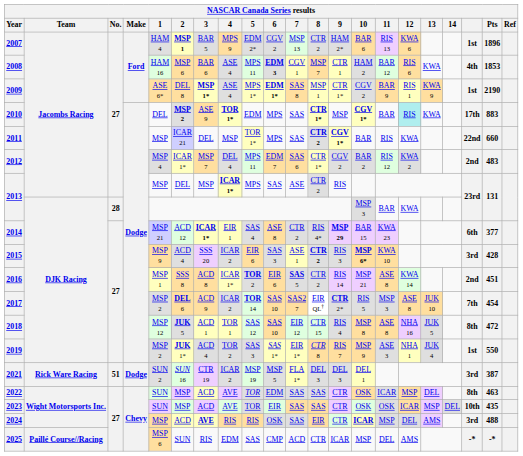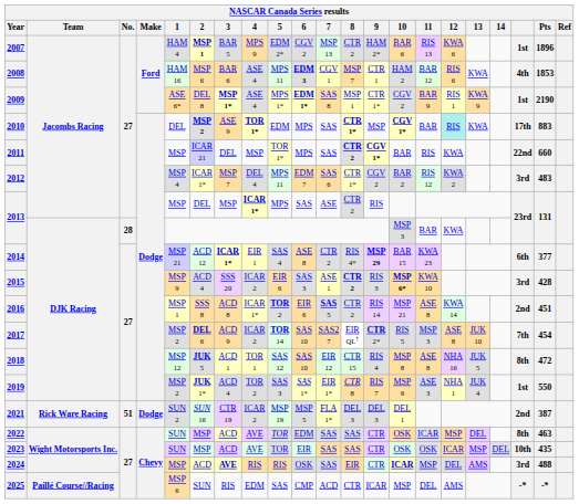 <table class="wikitable" style="text-align:center; font-size:75%">
 <tr>
 <th colspan=21><a href='#'>NASCAR Canada Series</a> results</th>
 </tr>
 <tr>
 <th>Year</th>
 <th>Team</th>
 <th>No.</th>
 <th>Make</th>
 <th>1</th>
 <th>2</th>
 <th>3</th>
 <th>4</th>
 <th>5</th>
 <th>6</th>
 <th>7</th>
 <th>8</th>
 <th>9</th>
 <th>10</th>
 <th>11</th>
 <th>12</th>
 <th>13</th>
 <th>14</th>
 <th></th>
 <th>Pts</th>
 <th>Ref</th>
 </tr>
 <tr>
 <th><a href='#'>2007</a></th>
 <th rowspan=7><a href='#'>Jacombs Racing</a></th>
 <th rowspan=7>27</th>
 <th rowspan=3><a href='#'>Ford</a></th>
 <td style="background:#DFDFDF;"><a href='#'>HAM</a><br><small>4</small></td>
 <td style="background:#FFFFBF;"><strong><a href='#'>MSP</a><br><small>1</small></strong></td>
 <td style="background:#DFDFDF;"><a href='#'>BAR</a><br><small>5</small></td>
 <td style="background:#FFDF9F;"><a href='#'>MPS</a><br><small>9</small></td>
 <td style="background:#DFDFDF;"><a href='#'>EDM</a><br><small>2*</small></td>
 <td style="background:#DFDFDF;"><a href='#'>CGV</a><br><small>2</small></td>
 <td style="background:#DFFFDF;"><a href='#'>MSP</a><br><small>13</small></td>
 <td style="background:#DFDFDF;"><a href='#'>CTR</a><br><small>2</small></td>
 <td style="background:#DFDFDF;"><a href='#'>HAM</a><br><small>2*</small></td>
 <td style="background:#FFDF9F;"><a href='#'>BAR</a><br><small>6</small></td>
 <td style="background:#EFCFFF;"><a href='#'>RIS</a><br><small>13</small></td>
 <td style="background:#FFDF9F;"><a href='#'>KWA</a><br><small>6</small></td>
 <td></td>
 <td></td>
 <th>1st</th>
 <th>1896</th>
 <th></th>
 </tr>
 <tr>
 <th><a href='#'>2008</a></th>
 <td style="background:#DFFFDF;"><a href='#'>HAM</a><br><small>16</small></td>
 <td style="background:#FFDF9F;"><a href='#'>MSP</a><br><small>6</small></td>
 <td style="background:#FFDF9F;"><a href='#'>BAR</a><br><small>6</small></td>
 <td style="background:#DFDFDF;"><a href='#'>ASE</a><br><small>4</small></td>
 <td style="background:#DFFFDF;"><a href='#'>MPS</a><br><small>11</small></td>
 <td style="background:#DFDFDF;"><strong><a href='#'>EDM</a><br><small>3</small></strong></td>
 <td style="background:#FFFFBF;"><a href='#'>CGV</a><br><small>1</small></td>
 <td style="background:#FFDF9F;"><a href='#'>MSP</a><br><small>7</small></td>
 <td style="background:#FFFFBF;"><a href='#'>CTR</a><br><small>1</small></td>
 <td style="background:#DFDFDF;"><a href='#'>HAM</a><br><small>2</small></td>
 <td style="background:#DFFFDF;"><a href='#'>BAR</a><br><small>12</small></td>
 <td style="background:#FFDF9F;"><a href='#'>RIS</a><br><small>6</small></td>
 <td><a href='#'>KWA</a></td>
 <td></td>
 <th>4th</th>
 <th>1853</th>
 <th></th>
 </tr>
 <tr>
 <th><a href='#'>2009</a></th>
 <td style="background:#FFDF9F;"><a href='#'>ASE</a><br><small>6*</small></td>
 <td style="background:#FFDF9F;"><a href='#'>DEL</a><br><small>8</small></td>
 <td style="background:#FFFFBF;"><strong><a href='#'>MSP</a><br><small>1*</small></strong></td>
 <td style="background:#DFDFDF;"><a href='#'>ASE</a><br><small>4</small></td>
 <td style="background:#FFFFBF;"><a href='#'>MPS</a><br><small>1*</small></td>
 <td style="background:#FFFFBF;"><strong><a href='#'>EDM</a><br><small>1*</small></strong></td>
 <td style="background:#FFDF9F;"><a href='#'>SAS</a><br><small>8</small></td>
 <td style="background:#FFFFBF;"><a href='#'>MSP</a><br><small>1</small></td>
 <td style="background:#FFFFBF;"><a href='#'>CTR</a><br><small>1*</small></td>
 <td style="background:#DFDFDF;"><a href='#'>CGV</a><br><small>2</small></td>
 <td style="background:#FFDF9F;"><a href='#'>BAR</a><br><small>9</small></td>
 <td style="background:#FFFFBF;"><a href='#'>RIS</a><br><small>1</small></td>
 <td style="background:#FFDF9F;"><a href='#'>KWA</a><br><small>9</small></td>
 <td></td>
 <th>1st</th>
 <th>2190</th>
 <th></th>
 </tr>
 <tr>
 <th><a href='#'>2010</a></th>
 <th rowspan=11><a href='#'>Dodge</a></th>
 <td><a href='#'>DEL</a></td>
 <td style="background:#DFDFDF;"><strong><a href='#'>MSP</a><br><small>2</small></strong></td>
 <td style="background:#FFDF9F;"><a href='#'>ASE</a><br><small>9</small></td>
 <td style="background:#FFFFBF;"><strong><a href='#'>TOR</a><br><small>1*</small></strong></td>
 <td><a href='#'>EDM</a></td>
 <td><a href='#'>MPS</a></td>
 <td><a href='#'>SAS</a></td>
 <td style="background:#FFFFBF;"><strong><a href='#'>CTR</a><br><small>1*</small></strong></td>
 <td><a href='#'>MSP</a></td>
 <td style="background:#FFFFBF;"><strong><a href='#'>CGV</a><br><small>1*</small></strong></td>
 <td><a href='#'>BAR</a></td>
 <td style="background: paleturquoise;"><a href='#'>RIS</a></td>
 <td><a href='#'>KWA</a></td>
 <td></td>
 <th>17th</th>
 <th>883</th>
 <th></th>
 </tr>
 <tr>
 <th><a href='#'>2011</a></th>
 <td><a href='#'>MSP</a></td>
 <td style="background:#CFCFFF;"><a href='#'>ICAR</a><br><small>21</small></td>
 <td><a href='#'>DEL</a></td>
 <td><a href='#'>MSP</a></td>
 <td style="background:#FFFFBF;"><a href='#'>TOR</a><br><small>1*</small></td>
 <td><a href='#'>MPS</a></td>
 <td><a href='#'>SAS</a></td>
 <td style="background:#DFDFDF;"><strong><a href='#'>CTR</a><br><small>2</small></strong></td>
 <td style="background:#FFFFBF;"><strong><a href='#'>CGV</a><br><small>1*</small></strong></td>
 <td><a href='#'>BAR</a></td>
 <td><a href='#'>RIS</a></td>
 <td><a href='#'>KWA</a></td>
 <td></td>
 <td></td>
 <th>22nd</th>
 <th>660</th>
 <th></th>
 </tr>
 <tr>
 <th><a href='#'>2012</a></th>
 <td style="background:#DFDFDF;"><a href='#'>MSP</a><br><small>4</small></td>
 <td style="background:#FFFFBF;"><a href='#'>ICAR</a><br><small>1*</small></td>
 <td style="background:#FFDF9F;"><a href='#'>MSP</a><br><small>7</small></td>
 <td style="background:#DFDFDF;"><a href='#'>DEL</a><br><small>4</small></td>
 <td style="background:#DFFFDF;"><a href='#'>MPS</a><br><small>11</small></td>
 <td style="background:#FFDF9F;"><a href='#'>EDM</a><br><small>7</small></td>
 <td style="background:#FFDF9F;"><a href='#'>SAS</a><br><small>6</small></td>
 <td style="background:#FFFFBF;"><a href='#'>CTR</a><br><small>1*</small></td>
 <td style="background:#DFDFDF;"><a href='#'>CGV</a><br><small>2</small></td>
 <td style="background:#DFDFDF;"><a href='#'>BAR</a><br><small>2</small></td>
 <td style="background:#DFFFDF;"><a href='#'>RIS</a><br><small>12</small></td>
 <td style="background:#DFDFDF;"><a href='#'>KWA</a><br><small>2</small></td>
 <td></td>
 <td></td>
-<th>2nd</th>
+<th>3rd</th>
 <th>483</th>
 <th></th>
 </tr>
 <tr>
 <th rowspan=2><a href='#'>2013</a></th>
 <td><a href='#'>MSP</a></td>
 <td><a href='#'>DEL</a></td>
 <td><a href='#'>MSP</a></td>
 <td style="background:#FFFFBF;"><strong><a href='#'>ICAR</a><br><small>1*</small></strong></td>
 <td><a href='#'>MPS</a></td>
 <td><a href='#'>SAS</a></td>
 <td><a href='#'>ASE</a></td>
 <td style="background:#DFDFDF;"><a href='#'>CTR</a><br><small>2</small></td>
 <td><a href='#'>RIS</a></td>
 <td></td>
 <td colspan=4></td>
 <th rowspan=2>23rd</th>
 <th rowspan=2>131</th>
 <th rowspan=2></th>
 </tr>
 <tr>
 <th rowspan=7><a href='#'>DJK Racing</a></th>
 <th>28</th>
 <td colspan=9></td>
 <td style="background:#DFDFDF;"><a href='#'>MSP</a><br><small>3</small></td>
 <td><a href='#'>BAR</a></td>
 <td><a href='#'>KWA</a></td>
 <td></td>
 <td></td>
 </tr>
 <tr>
 <th><a href='#'>2014</a></th>
 <th rowspan=6>27</th>
 <td style="background:#CFCFFF;"><a href='#'>MSP</a><br><small>21</small></td>
 <td style="background:#DFFFDF;"><a href='#'>ACD</a><br><small>12</small></td>
 <td style="background:#FFFFBF;"><strong><a href='#'>ICAR</a><br><small>1*</small></strong></td>
 <td style="background:#FFFFBF;"><a href='#'>EIR</a><br><small>1</small></td>
 <td style="background:#DFDFDF;"><a href='#'>SAS</a><br><small>4</small></td>
 <td style="background:#FFDF9F;"><a href='#'>ASE</a><br><small>8</small></td>
 <td style="background:#DFDFDF;"><a href='#'>CTR</a><br><small>2</small></td>
 <td style="background:#DFDFDF;"><a href='#'>RIS</a><br><small>4*</small></td>
 <td style="background:#EFCFFF;"><strong><a href='#'>MSP</a><br><small>29</small></strong></td>
 <td style="background:#EFCFFF;"><a href='#'>BAR</a><br><small>15</small></td>
 <td style="background:#EFCFFF;"><a href='#'>KWA</a><br><small>23</small></td>
 <td></td>
 <td colspan=2></td>
 <th>6th</th>
 <th>377</th>
 <th></th>
 </tr>
 <tr>
 <th><a href='#'>2015</a></th>
 <td style="background:#FFDF9F;"><a href='#'>MSP</a><br><small>9</small></td>
 <td style="background:#DFDFDF;"><a href='#'>ACD</a><br><small>4</small></td>
 <td style="background:#EFCFFF;"><a href='#'>SSS</a><br><small>20</small></td>
 <td style="background:#DFDFDF;"><a href='#'>ICAR</a><br><small>2</small></td>
 <td style="background:#FFDF9F;"><a href='#'>EIR</a><br><small>6</small></td>
 <td style="background:#DFDFDF;"><a href='#'>SAS</a><br><small>3</small></td>
 <td style="background:#FFFFBF;"><a href='#'>ASE</a><br><small>1</small></td>
 <td style="background:#DFDFDF;"><strong><a href='#'>CTR</a><br><small>2</small></strong></td>
 <td style="background:#DFDFDF;"><a href='#'>RIS</a><br><small>3</small></td>
 <td style="background:#FFDF9F;"><strong><a href='#'>MSP</a><br><small>6*</small></strong></td>
 <td style="background:#FFDF9F;"><a href='#'>KWA</a><br><small>10</small></td>
 <td></td>
 <td colspan=2></td>
 <th>3rd</th>
 <th>428</th>
 <th></th>
 </tr>
 <tr>
 <th><a href='#'>2016</a></th>
 <td style="background:#FFFFBF;"><a href='#'>MSP</a><br><small>1</small></td>
 <td style="background:#FFDF9F;"><a href='#'>SSS</a><br><small>8</small></td>
 <td style="background:#FFDF9F;"><a href='#'>ACD</a><br><small>8</small></td>
 <td style="background:#FFFFBF;"><a href='#'>ICAR</a><br><small>1*</small></td>
 <td style="background:#DFDFDF;"><strong><a href='#'>TOR</a></strong><br><small>2</small></td>
 <td style="background:#FFDF9F;"><a href='#'>EIR</a><br><small>6</small></td>
 <td style="background:#DFDFDF;"><strong><a href='#'>SAS</a></strong><br><small>5</small></td>
 <td style="background:#DFDFDF;"><a href='#'>CTR</a><br><small>2</small></td>
 <td style="background:#EFCFFF;"><a href='#'>RIS</a><br><small>14</small></td>
 <td style="background:#EFCFFF;"><a href='#'>MSP</a><br><small>21</small></td>
 <td style="background:#FFDF9F;"><a href='#'>ASE</a><br><small>8</small></td>
 <td style="background:#DFFFDF;"><a href='#'>KWA</a><br><small>14</small></td>
 <td></td>
 <td></td>
 <th>2nd</th>
 <th>451</th>
 <th></th>
 </tr>
 <tr>
 <th><a href='#'>2017</a></th>
 <td style="background:#DFDFDF;"><a href='#'>MSP</a><br><small>2</small></td>
 <td style="background:#FFDF9F;"><strong><a href='#'>DEL</a></strong><br><small>6</small></td>
 <td style="background:#FFDF9F;"><a href='#'>ACD</a><br><small>9</small></td>
 <td style="background:#DFDFDF;"><a href='#'>ICAR</a><br><small>2</small></td>
 <td style="background:#DFFFDF;"><strong><a href='#'>TOR</a></strong><br><small>14</small></td>
 <td style="background:#FFDF9F;"><a href='#'>SAS</a><br><small>10</small></td>
 <td style="background:#FFDF9F;"><a href='#'>SAS2</a><br><small>7</small></td>
 <td style="background:#FFFFFF;"><a href='#'>EIR</a><br><small>QL<sup>†</sup></small></td>
 <td style="background:#DFDFDF;"><strong><a href='#'>CTR</a></strong><br><small>2*</small></td>
 <td style="background:#DFDFDF;"><a href='#'>RIS</a><br><small>5</small></td>
 <td style="background:#DFDFDF;"><a href='#'>MSP</a><br><small>3</small></td>
 <td style="background:#FFDF9F;"><a href='#'>ASE</a><br><small>8</small></td>
 <td style="background:#FFDF9F;"><a href='#'>JUK</a><br><small>10</small></td>
 <td></td>
 <th>7th</th>
 <th>454</th>
 <th></th>
 </tr>
 <tr>
 <th><a href='#'>2018</a></th>
 <td style="background:#DFFFDF;"><a href='#'>MSP</a><br><small>12</small></td>
 <td style="background:#DFDFDF;"><strong><a href='#'>JUK</a></strong><br><small>5</small></td>
 <td style="background:#FFFFBF;"><a href='#'>ACD</a><br><small>1</small></td>
 <td style="background:#FFFFBF;"><a href='#'>TOR</a><br><small>1</small></td>
 <td style="background:#DFFFDF;"><a href='#'>SAS</a><br><small>12</small></td>
 <td style="background:#FFDF9F;"><a href='#'>SAS</a><br><small>10</small></td>
 <td style="background:#DFFFDF;"><a href='#'>EIR</a><br><small>12</small></td>
 <td style="background:#DFFFDF;"><a href='#'>CTR</a><br><small>15</small></td>
 <td style="background:#DFDFDF;"><a href='#'>RIS</a><br><small>4</small></td>
 <td style="background:#FFDF9F;"><a href='#'>MSP</a><br><small>8</small></td>
 <td style="background:#FFDF9F;"><a href='#'>ASE</a><br><small>8</small></td>
 <td style="background:#EFCFFF;"><a href='#'>NHA</a><br><small>16</small></td>
 <td style="background:#DFDFDF;"><a href='#'>JUK</a><br><small>5</small></td>
 <td></td>
 <th>8th</th>
 <th>472</th>
 <th></th>
 </tr>
 <tr>
 <th><a href='#'>2019</a></th>
 <td style="background:#DFDFDF;"><a href='#'>MSP</a><br><small>2</small></td>
 <td style="background:#FFFFBF;"><strong><a href='#'>JUK</a></strong><br><small>1*</small></td>
 <td style="background:#DFDFDF;"><a href='#'>ACD</a><br><small>4</small></td>
 <td style="background:#DFDFDF;"><a href='#'>TOR</a><br><small>2</small></td>
 <td style="background:#DFDFDF;"><a href='#'>SAS</a><br><small>3</small></td>
 <td style="background:#FFFFBF;"><em><a href='#'>SAS</a></em><br><small>1*</small></td>
 <td style="background:#FFFFBF;"><a href='#'>EIR</a><br><small>1*</small></td>
 <td style="background:#FFDF9F;"><em><a href='#'>CTR</a></em><br><small>8</small></td>
 <td style="background:#FFDF9F;"><a href='#'>RIS</a><br><small>7</small></td>
 <td style="background:#FFDF9F;"><a href='#'>MSP</a><br><small>9</small></td>
 <td style="background:#DFDFDF;"><a href='#'>ASE</a><br><small>3</small></td>
 <td style="background:#FFFFBF;"><a href='#'>NHA</a><br><small>1</small></td>
 <td style="background:#DFDFDF;"><a href='#'>JUK</a><br><small>4</small></td>
 <td></td>
 <th>1st</th>
 <th>550</th>
 <th></th>
 </tr>
 <tr>
 <th><a href='#'>2021</a></th>
 <th nowrap><a href='#'>Rick Ware Racing</a></th>
 <th>51</th>
 <th><a href='#'>Dodge</a></th>
 <td style="background:#DFDFDF;"><a href='#'>SUN</a><br><small>2</small></td>
 <td style="background:#DFFFDF;"><em><a href='#'>SUN</a></em><br><small>16</small></td>
 <td style="background:#EFCFFF;"><a href='#'>CTR</a><br><small>19</small></td>
 <td style="background:#DFDFDF;"><a href='#'>ICAR</a><br><small>2</small></td>
 <td style="background:#DFFFDF;"><a href='#'>MSP</a><br><small>19</small></td>
 <td style="background:#DFDFDF;"><a href='#'>MSP</a><br> <small>5</small></td>
 <td style="background:#FFFFBF;"><a href='#'>FLA</a><br><small>1*</small></td>
 <td style="background:#DFDFDF;"><a href='#'>DEL</a><br><small>3</small></td>
 <td style="background:#DFDFDF;"><a href='#'>DEL</a><br><small>3</small></td>
 <td style="background:#FFFFBF;"><a href='#'>DEL</a><br><small>1</small></td>
 <td></td>
 <td colspan=3></td>
-<th>3rd</th>
+<th>2nd</th>
 <th>387</th>
 <th></th>
 </tr>
 <tr>
 <th><a href='#'>2022</a></th>
 <th rowspan=3 nowrap><a href='#'>Wight Motorsports Inc.</a></th>
 <th rowspan="4">27</th>
 <th rowspan="4"><a href='#'>Chevy</a></th>
 <td style="background:#DFFFDF;"><a href='#'>SUN</a><br></td>
 <td style="background:#EFCFFF;"><a href='#'>MSP</a><br></td>
 <td style="background:#FFFFBF;"><a href='#'>ACD</a><br></td>
 <td style="background:#EFCFFF;"><a href='#'>AVE</a><br></td>
 <td style="background:#DFDFDF;"><em><a href='#'>TOR</a></em><br></td>
 <td style="background:#DFDFDF;"><a href='#'>EDM</a><br></td>
 <td style="background:#DFDFDF;"><a href='#'>SAS</a><br></td>
 <td style="background:#DFDFDF;"><a href='#'>SAS</a><br></td>
 <td style="background:#EFCFFF;"><a href='#'>CTR</a><br></td>
 <td style="background:#FFDF9F;"><a href='#'>OSK</a><br></td>
 <td style="background:#DFDFDF;"><a href='#'>ICAR</a><br></td>
 <td style="background:#FFDF9F;"><a href='#'>MSP</a><br></td>
 <td style="background:#EFCFFF;"><a href='#'>DEL</a><br></td>
 <td></td>
 <th>8th</th>
 <th>463</th>
 <th></th>
 </tr>
 <tr>
 <th><a href='#'>2023</a></th>
 <td style="background:#EFCFFF;"><a href='#'>SUN</a><br></td>
 <td style="background:#DFFFDF;"><a href='#'>MSP</a><br></td>
 <td style="background:#EFCFFF;"><a href='#'>ACD</a><br></td>
 <td style="background:#DFFFDF;"><a href='#'>AVE</a><br></td>
 <td style="background:#DFDFDF;"><a href='#'>TOR</a><br></td>
 <td style="background:#DFFFDF;"><a href='#'>EIR</a><br></td>
 <td style="background:#FFDF9F;"><a href='#'>SAS</a><br></td>
 <td style="background:#FFDF9F;"><a href='#'>SAS</a><br></td>
 <td style="background:#EFCFFF;"><a href='#'>CTR</a><br></td>
 <td style="background:#DFFFDF;"><a href='#'>OSK</a><br></td>
 <td style="background:#DFDFDF;"><a href='#'>OSK</a><br></td>
 <td style="background:#FFDF9F;"><a href='#'>ICAR</a><br></td>
 <td style="background:#EFCFFF;"><a href='#'>MSP</a><br></td>
 <td style="background:#DFDFDF;"><a href='#'>DEL</a><br></td>
 <th>10th</th>
 <th>435</th>
 <th></th>
 </tr>
 <tr>
 <th><a href='#'>2024</a></th>
 <td style="background:#FFDF9F;"><a href='#'>MSP</a><br></td>
 <td style="background:#FFFFBF;"><a href='#'>ACD</a><br></td>
 <td style="background:#FFFFBF;"><strong><a href='#'>AVE</a></strong><br></td>
 <td style="background:#FFDF9F;"><a href='#'>RIS</a><br></td>
 <td style="background:#FFDF9F;"><a href='#'>RIS</a><br></td>
 <td style="background:#DFDFDF;"><a href='#'>OSK</a><br></td>
 <td style="background:#DFDFDF;"><a href='#'>SAS</a><br></td>
 <td style="background:#FFDF9F;"><a href='#'>EIR</a><br></td>
 <td style="background:#DFFFDF;"><a href='#'>CTR</a><br></td>
 <td style="background:#FFFFBF;"><strong><a href='#'>ICAR</a></strong><br></td>
 <td style="background:#DFDFDF;"><a href='#'>MSP</a><br></td>
 <td style="background:#DFDFDF;"><a href='#'>DEL</a><br></td>
 <td style="background:#EFCFFF;"><a href='#'>AMS</a><br></td>
 <td></td>
 <th>3rd</th>
 <th>488</th>
 <th></th>
 </tr>
 <tr>
 <th><a href='#'>2025</a></th>
 <th><a href='#'>Paillé Course//Racing</a></th>
 <td style="background:#FFDF9F;"><a href='#'>MSP</a><br><small>6</small></td>
 <td><a href='#'>SUN</a></td>
 <td><a href='#'>RIS</a></td>
 <td><a href='#'>EDM</a></td>
 <td><a href='#'>SAS</a></td>
 <td><a href='#'>CMP</a></td>
 <td><a href='#'>ACD</a></td>
 <td><a href='#'>CTR</a></td>
 <td><a href='#'>ICAR</a></td>
 <td><a href='#'>MSP</a></td>
 <td><a href='#'>DEL</a></td>
 <td><a href='#'>AMS</a></td>
 <td colspan="2"></td>
 <th>-*</th>
 <th>-*</th>
 <th></th>
 </tr>
 </table>
